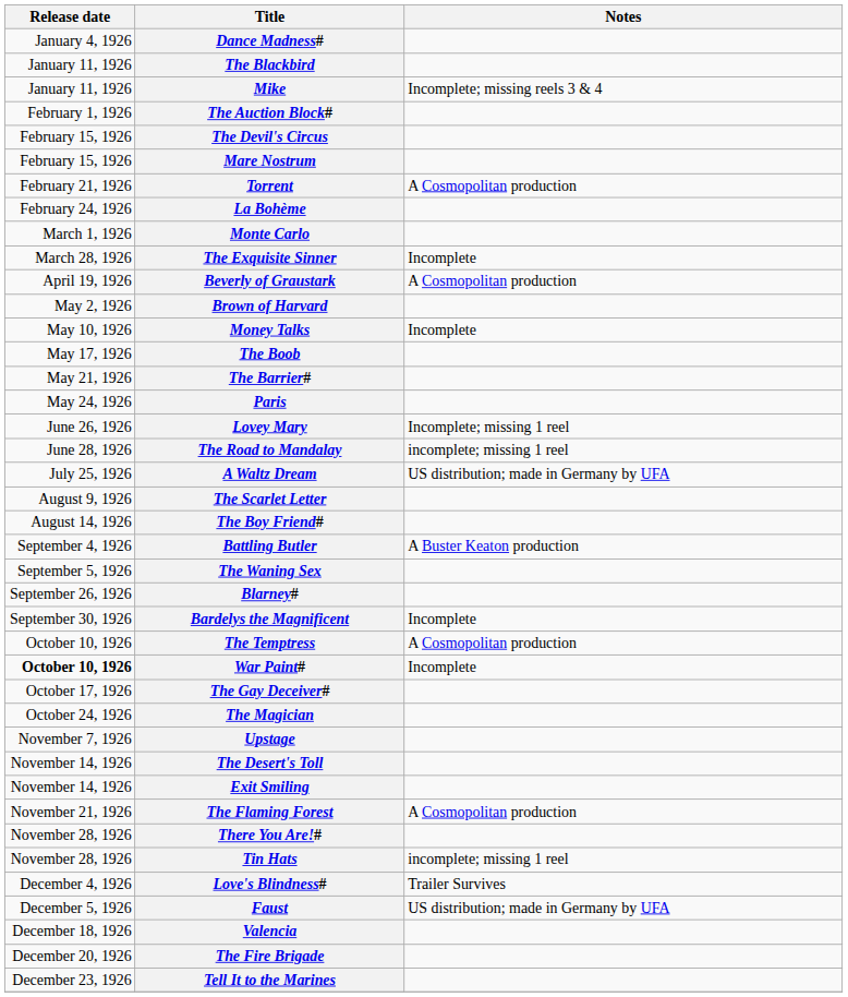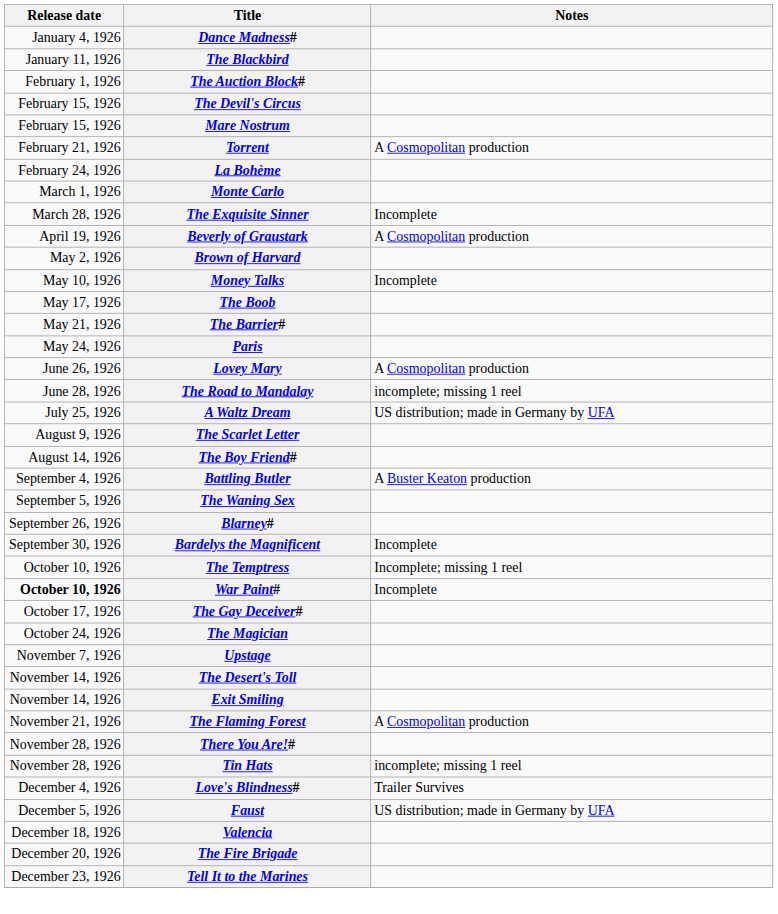 <table class="wikitable sortable" style="width:100%;">
 <tr>
 <th scope="col" style="width:130px;">Release date</th>
 <th>Title</th>
 <th>Notes</th>
 </tr>
 <tr>
 <td style="text-align:right;">January 4, 1926</td>
 <th scope="row"><em><a href='#'>Dance Madness</a></em>#</th>
 <td></td>
 </tr>
 <tr>
 <td style="text-align:right;">January 11, 1926</td>
 <th scope="row"><em><a href='#'>The Blackbird</a></em></th>
 <td></td>
-</tr>
-<tr>
-<td style="text-align:right;">January 11, 1926</td>
-<th scope="row"><em><a href='#'>Mike</a></em></th>
-<td>Incomplete; missing reels 3 & 4</td>
 </tr>
 <tr>
 <td style="text-align:right;">February 1, 1926</td>
 <th scope="row"><em><a href='#'>The Auction Block</a></em>#</th>
 <td></td>
 </tr>
 <tr>
 <td style="text-align:right;">February 15, 1926</td>
 <th scope="row"><em><a href='#'>The Devil's Circus</a></em></th>
 <td></td>
 </tr>
 <tr>
 <td style="text-align:right;">February 15, 1926</td>
 <th scope="row"><em><a href='#'>Mare Nostrum</a></em></th>
 <td></td>
 </tr>
 <tr>
 <td style="text-align:right;">February 21, 1926</td>
 <th scope="row"><em><a href='#'>Torrent</a></em></th>
 <td>A <a href='#'>Cosmopolitan</a> production</td>
 </tr>
 <tr>
 <td style="text-align:right;">February 24, 1926</td>
 <th scope="row"><em><a href='#'>La Bohème</a></em></th>
 <td></td>
 </tr>
 <tr>
 <td style="text-align:right;">March 1, 1926</td>
 <th scope="row"><em><a href='#'>Monte Carlo</a></em></th>
 <td></td>
 </tr>
 <tr>
 <td style="text-align:right;">March 28, 1926</td>
 <th scope="row"><em><a href='#'>The Exquisite Sinner</a></em></th>
 <td>Incomplete</td>
 </tr>
 <tr>
 <td style="text-align:right;">April 19, 1926</td>
 <th scope="row"><em><a href='#'>Beverly of Graustark</a></em></th>
 <td>A <a href='#'>Cosmopolitan</a> production</td>
 </tr>
 <tr>
 <td style="text-align:right;">May 2, 1926</td>
 <th scope="row"><em><a href='#'>Brown of Harvard</a></em></th>
 <td></td>
 </tr>
 <tr>
 <td style="text-align:right;">May 10, 1926</td>
 <th scope="row"><em><a href='#'>Money Talks</a></em></th>
 <td>Incomplete</td>
 </tr>
 <tr>
 <td style="text-align:right;">May 17, 1926</td>
 <th scope="row"><em><a href='#'>The Boob</a></em></th>
 <td></td>
 </tr>
 <tr>
 <td style="text-align:right;">May 21, 1926</td>
 <th scope="row"><em><a href='#'>The Barrier</a></em>#</th>
 <td></td>
 </tr>
 <tr>
 <td style="text-align:right;">May 24, 1926</td>
 <th scope="row"><em><a href='#'>Paris</a></em></th>
 <td></td>
 </tr>
 <tr>
 <td style="text-align:right;">June 26, 1926</td>
 <th scope="row"><em><a href='#'>Lovey Mary</a></em></th>
-<td>Incomplete; missing 1 reel</td>
+<td>A <a href='#'>Cosmopolitan</a> production</td>
 </tr>
 <tr>
 <td style="text-align:right;">June 28, 1926</td>
 <th scope="row"><em><a href='#'>The Road to Mandalay</a></em></th>
 <td>incomplete; missing 1 reel</td>
 </tr>
 <tr>
 <td style="text-align:right;">July 25, 1926</td>
 <th scope="row"><em><a href='#'>A Waltz Dream</a></em></th>
 <td>US distribution; made in Germany by <a href='#'>UFA</a></td>
 </tr>
 <tr>
 <td style="text-align:right;">August 9, 1926</td>
 <th scope="row"><em><a href='#'>The Scarlet Letter</a></em></th>
 <td></td>
 </tr>
 <tr>
 <td style="text-align:right;">August 14, 1926</td>
 <th scope="row"><em><a href='#'>The Boy Friend</a></em>#</th>
 <td></td>
 </tr>
 <tr>
 <td style="text-align:right;">September 4, 1926</td>
 <th scope="row"><em><a href='#'>Battling Butler</a></em></th>
 <td>A <a href='#'>Buster Keaton</a> production</td>
 </tr>
 <tr>
 <td style="text-align:right;">September 5, 1926</td>
 <th scope="row"><em><a href='#'>The Waning Sex</a></em></th>
 <td></td>
 </tr>
 <tr>
 <td style="text-align:right;">September 26, 1926</td>
 <th scope="row"><em><a href='#'>Blarney</a></em>#</th>
 <td></td>
 </tr>
 <tr>
 <td style="text-align:right;">September 30, 1926</td>
 <th scope="row"><em><a href='#'>Bardelys the Magnificent</a></em></th>
 <td>Incomplete</td>
 </tr>
 <tr>
 <td style="text-align:right;">October 10, 1926</td>
 <th scope="row"><em><a href='#'>The Temptress</a></em></th>
-<td>A <a href='#'>Cosmopolitan</a> production</td>
+<td>Incomplete; missing 1 reel</td>
 </tr>
 <tr>
 <td style="text-align:right;"><strong>October 10, 1926</strong></td>
 <th scope="row"><em><a href='#'>War Paint</a></em>#</th>
 <td>Incomplete</td>
 </tr>
 <tr>
 <td style="text-align:right;">October 17, 1926</td>
 <th scope="row"><em><a href='#'>The Gay Deceiver</a></em>#</th>
 <td></td>
 </tr>
 <tr>
 <td style="text-align:right;">October 24, 1926</td>
 <th scope="row"><em><a href='#'>The Magician</a></em></th>
 <td></td>
 </tr>
 <tr>
 <td style="text-align:right;">November 7, 1926</td>
 <th scope="row"><em><a href='#'>Upstage</a></em></th>
 <td></td>
 </tr>
 <tr>
 <td style="text-align:right;">November 14, 1926</td>
 <th scope="row"><em><a href='#'>The Desert's Toll</a></em></th>
 <td></td>
 </tr>
 <tr>
 <td style="text-align:right;">November 14, 1926</td>
 <th scope="row"><em><a href='#'>Exit Smiling</a></em></th>
 <td></td>
 </tr>
 <tr>
 <td style="text-align:right;">November 21, 1926</td>
 <th scope="row"><em><a href='#'>The Flaming Forest</a></em></th>
 <td>A <a href='#'>Cosmopolitan</a> production</td>
 </tr>
 <tr>
 <td style="text-align:right;">November 28, 1926</td>
 <th scope="row"><em><a href='#'>There You Are!</a></em>#</th>
 <td></td>
 </tr>
 <tr>
 <td style="text-align:right;">November 28, 1926</td>
 <th scope="row"><em><a href='#'>Tin Hats</a></em></th>
 <td>incomplete; missing 1 reel</td>
 </tr>
 <tr>
 <td style="text-align:right;">December 4, 1926</td>
 <th scope="row"><em><a href='#'>Love's Blindness</a></em>#</th>
 <td>Trailer Survives</td>
 </tr>
 <tr>
 <td style="text-align:right;">December 5, 1926</td>
 <th scope="row"><em><a href='#'>Faust</a></em></th>
 <td>US distribution; made in Germany by <a href='#'>UFA</a></td>
 </tr>
 <tr>
 <td style="text-align:right;">December 18, 1926</td>
 <th scope="row"><em><a href='#'>Valencia</a></em></th>
 <td></td>
 </tr>
 <tr>
 <td style="text-align:right;">December 20, 1926</td>
 <th scope="row"><em><a href='#'>The Fire Brigade</a></em></th>
 <td></td>
 </tr>
 <tr>
 <td style="text-align:right;">December 23, 1926</td>
 <th scope="row"><em><a href='#'>Tell It to the Marines</a></em></th>
 <td></td>
 </tr>
 <tr>
 </tr>
 </table>
